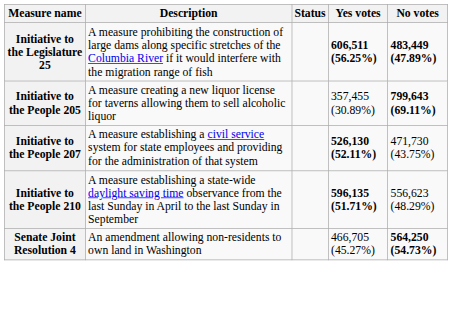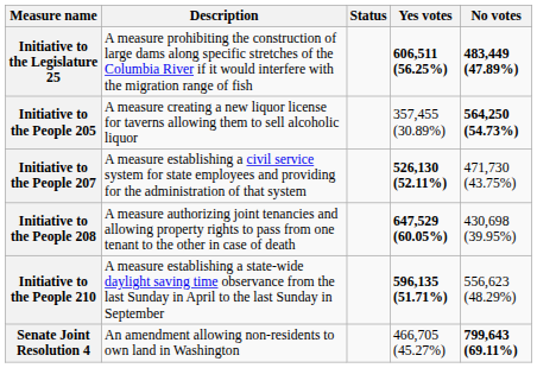 <table class="wikitable sortable plainrowheaders">
 <tr>
 <th scope=col>Measure name</th>
 <th scope=col class=unsortable>Description</th>
 <th scope=col>Status</th>
 <th scope=col>Yes votes</th>
 <th scope=col>No votes</th>
 </tr>
 <tr>
 <th scope=row>Initiative to the Legislature 25</th>
 <td>A measure prohibiting the construction of large dams along specific stretches of the <a href='#'>Columbia River</a> if it would interfere with the migration range of fish</td>
 <td></td>
 <td><strong>606,511 (56.25%)</strong></td>
 <td><strong>483,449 (47.89%)</strong></td>
 </tr>
 <tr>
 <th scope=row>Initiative to the People 205</th>
 <td>A measure creating a new liquor license for taverns allowing them to sell alcoholic liquor</td>
 <td></td>
 <td>357,455 (30.89%)</td>
-<td><strong>799,643 (69.11%)</strong></td>
+<td><strong>564,250 (54.73%)</strong></td>
 </tr>
 <tr>
 <th scope=row>Initiative to the People 207</th>
 <td>A measure establishing a <a href='#'>civil service</a> system for state employees and providing for the administration of that system</td>
 <td></td>
 <td><strong>526,130 (52.11%)</strong></td>
 <td>471,730 (43.75%)</td>
+</tr>
+<tr>
+<th scope=row>Initiative to the People 208</th>
+<td>A measure authorizing joint tenancies and allowing property rights to pass from one tenant to the other in case of death</td>
+<td></td>
+<td><strong>647,529 (60.05%)</strong></td>
+<td>430,698 (39.95%)</td>
 </tr>
 <tr>
 <th scope=row>Initiative to the People 210</th>
 <td>A measure establishing a state-wide <a href='#'>daylight saving time</a> observance from the last Sunday in April to the last Sunday in September</td>
 <td></td>
 <td><strong>596,135 (51.71%)</strong></td>
 <td>556,623 (48.29%)</td>
 </tr>
 <tr>
 <th scope=row>Senate Joint Resolution 4</th>
 <td>An amendment allowing non-residents to own land in Washington</td>
 <td></td>
 <td>466,705 (45.27%)</td>
-<td><strong>564,250 (54.73%)</strong></td>
+<td><strong>799,643 (69.11%)</strong></td>
 </tr>
 </table>
